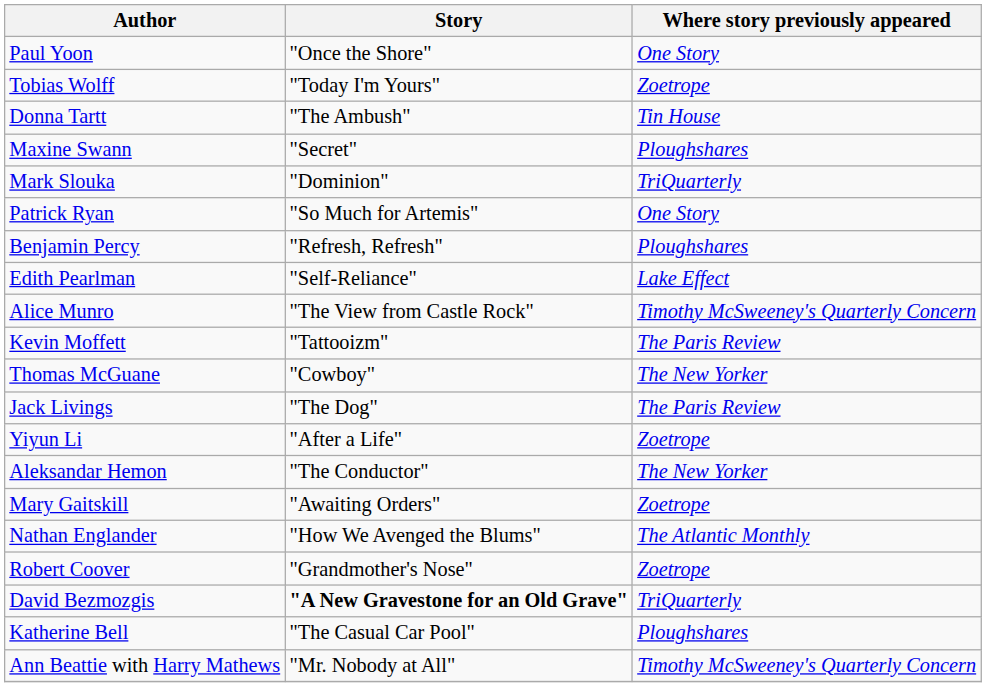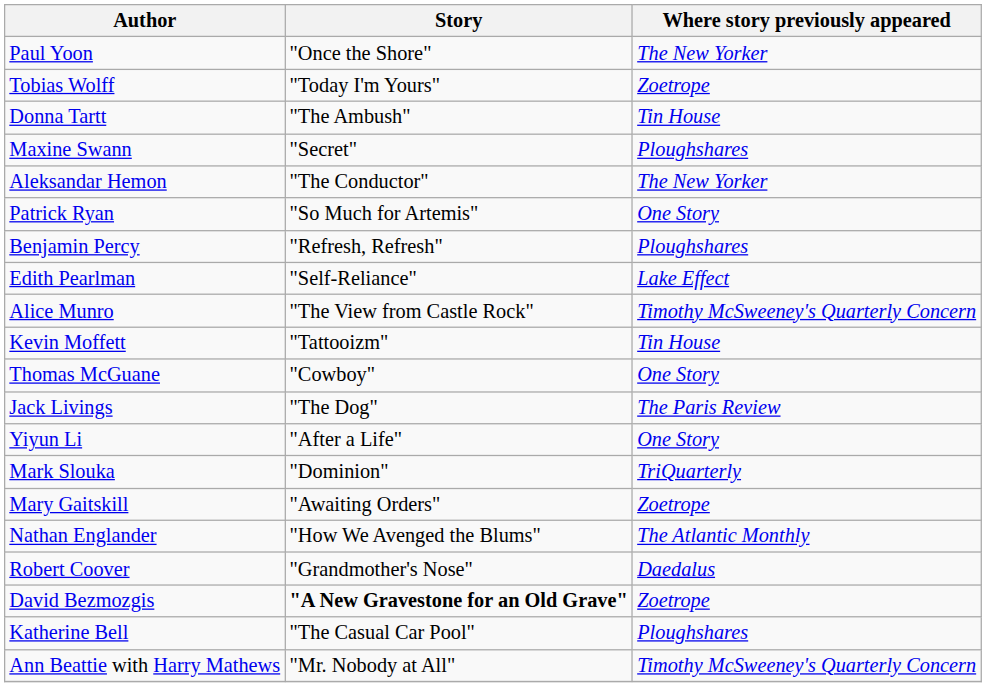 <table class="wikitable">
 <tr>
 <th>Author</th>
 <th>Story</th>
 <th>Where story previously appeared</th>
 </tr>
 <tr>
 <td><a href='#'>Paul Yoon</a></td>
 <td>"Once the Shore"</td>
-<td><em><a href='#'>One Story</a></em></td>
+<td><em><a href='#'>The New Yorker</a></em></td>
 </tr>
 <tr>
 <td><a href='#'>Tobias Wolff</a></td>
 <td>"Today I'm Yours"</td>
 <td><em><a href='#'>Zoetrope</a></em></td>
 </tr>
 <tr>
 <td><a href='#'>Donna Tartt</a></td>
 <td>"The Ambush"</td>
 <td><em><a href='#'>Tin House</a></em></td>
 </tr>
 <tr>
 <td><a href='#'>Maxine Swann</a></td>
 <td>"Secret"</td>
 <td><em><a href='#'>Ploughshares</a></em></td>
 </tr>
 <tr>
-<td><a href='#'>Mark Slouka</a></td>
-<td>"Dominion"</td>
-<td><em><a href='#'>TriQuarterly</a></em></td>
+<td><a href='#'>Aleksandar Hemon</a></td>
+<td>"The Conductor"</td>
+<td><em><a href='#'>The New Yorker</a></em></td>
 </tr>
 <tr>
 <td><a href='#'>Patrick Ryan</a></td>
 <td>"So Much for Artemis"</td>
 <td><em><a href='#'>One Story</a></em></td>
 </tr>
 <tr>
 <td><a href='#'>Benjamin Percy</a></td>
 <td>"Refresh, Refresh"</td>
 <td><em><a href='#'>Ploughshares</a></em></td>
 </tr>
 <tr>
 <td><a href='#'>Edith Pearlman</a></td>
 <td>"Self-Reliance"</td>
 <td><em><a href='#'>Lake Effect</a></em></td>
 </tr>
 <tr>
 <td><a href='#'>Alice Munro</a></td>
 <td>"The View from Castle Rock"</td>
 <td><em><a href='#'>Timothy McSweeney's Quarterly Concern</a></em></td>
 </tr>
 <tr>
 <td><a href='#'>Kevin Moffett</a></td>
 <td>"Tattooizm"</td>
-<td><em><a href='#'>The Paris Review</a></em></td>
+<td><em><a href='#'>Tin House</a></em></td>
 </tr>
 <tr>
 <td><a href='#'>Thomas McGuane</a></td>
 <td>"Cowboy"</td>
-<td><em><a href='#'>The New Yorker</a></em></td>
+<td><em><a href='#'>One Story</a></em></td>
 </tr>
 <tr>
 <td><a href='#'>Jack Livings</a></td>
 <td>"The Dog"</td>
 <td><em><a href='#'>The Paris Review</a></em></td>
 </tr>
 <tr>
 <td><a href='#'>Yiyun Li</a></td>
 <td>"After a Life"</td>
-<td><em><a href='#'>Zoetrope</a></em></td>
+<td><em><a href='#'>One Story</a></em></td>
 </tr>
 <tr>
-<td><a href='#'>Aleksandar Hemon</a></td>
-<td>"The Conductor"</td>
-<td><em><a href='#'>The New Yorker</a></em></td>
+<td><a href='#'>Mark Slouka</a></td>
+<td>"Dominion"</td>
+<td><em><a href='#'>TriQuarterly</a></em></td>
 </tr>
 <tr>
 <td><a href='#'>Mary Gaitskill</a></td>
 <td>"Awaiting Orders"</td>
 <td><em><a href='#'>Zoetrope</a></em></td>
 </tr>
 <tr>
 <td><a href='#'>Nathan Englander</a></td>
 <td>"How We Avenged the Blums"</td>
 <td><em><a href='#'>The Atlantic Monthly</a></em></td>
 </tr>
 <tr>
 <td><a href='#'>Robert Coover</a></td>
 <td>"Grandmother's Nose"</td>
-<td><em><a href='#'>Zoetrope</a></em></td>
+<td><em><a href='#'>Daedalus</a></em></td>
 </tr>
 <tr>
 <td><a href='#'>David Bezmozgis</a></td>
 <td><strong>"A New Gravestone for an Old Grave"</strong></td>
-<td><em><a href='#'>TriQuarterly</a></em></td>
+<td><em><a href='#'>Zoetrope</a></em></td>
 </tr>
 <tr>
 <td><a href='#'>Katherine Bell</a></td>
 <td>"The Casual Car Pool"</td>
 <td><em><a href='#'>Ploughshares</a></em></td>
 </tr>
 <tr>
 <td><a href='#'>Ann Beattie</a> with <a href='#'>Harry Mathews</a></td>
 <td>"Mr. Nobody at All"</td>
 <td><em><a href='#'>Timothy McSweeney's Quarterly Concern</a></em></td>
 </tr>
 <tr>
 </tr>
 </table>
